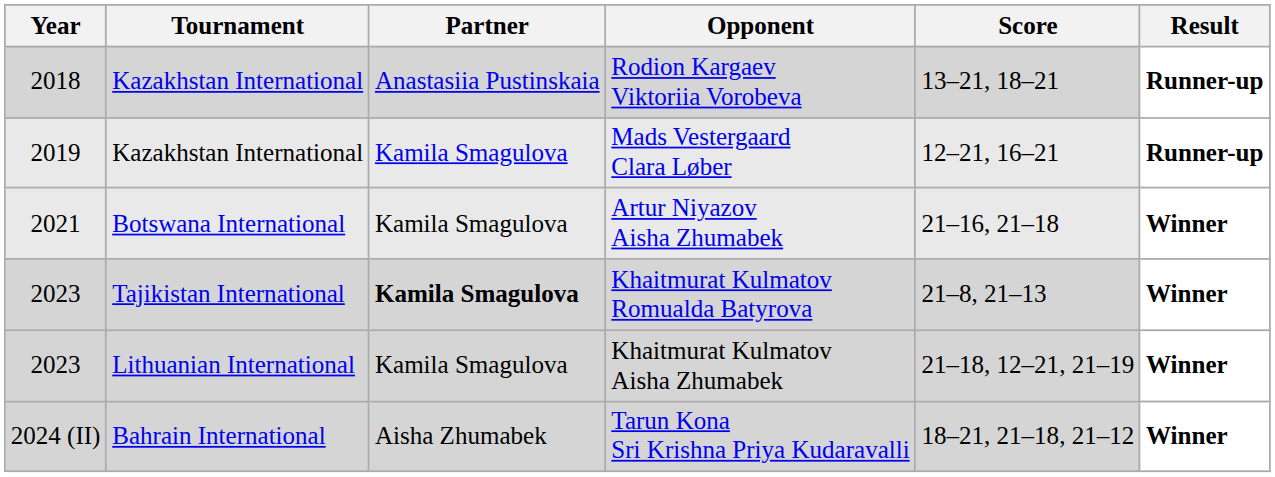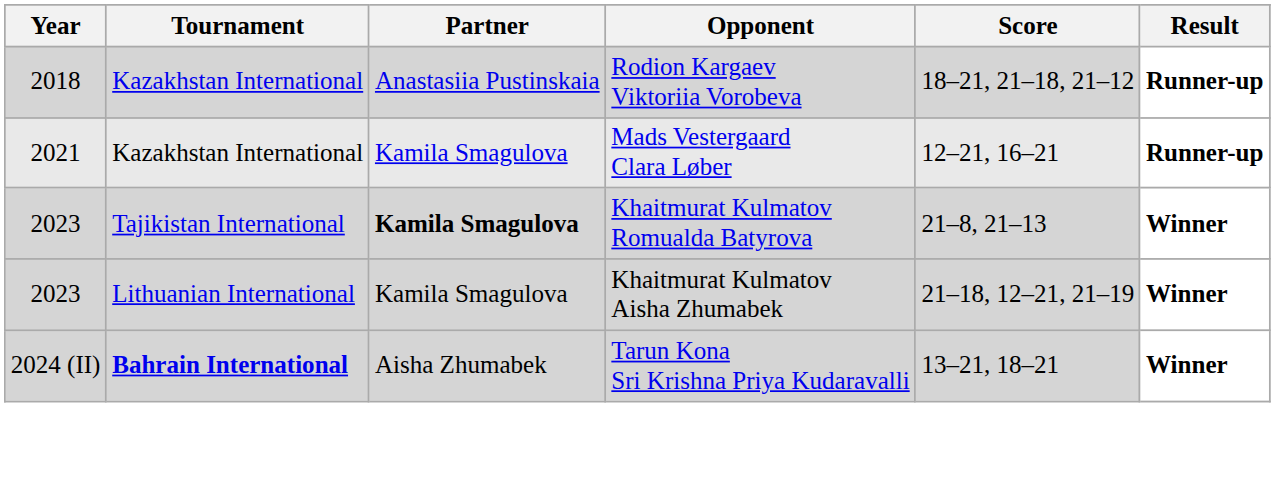 <table class="sortable wikitable" style="font-size: 90%;">
 <tr>
 <th>Year</th>
 <th>Tournament</th>
 <th>Partner</th>
 <th>Opponent</th>
 <th>Score</th>
 <th>Result</th>
 </tr>
 <tr style="background:#D5D5D5">
 <td align="center">2018</td>
 <td align="left"><a href='#'>Kazakhstan International</a></td>
 <td align="left"> <a href='#'>Anastasiia Pustinskaia</a></td>
 <td align="left"> <a href='#'>Rodion Kargaev</a><br> <a href='#'>Viktoriia Vorobeva</a></td>
-<td align="left">13–21, 18–21</td>
+<td align="left">18–21, 21–18, 21–12</td>
 <td style="text-align:left; background:white"> <strong>Runner-up</strong></td>
 </tr>
 <tr style="background:#E9E9E9">
-<td align="center">2019</td>
+<td align="center">2021</td>
 <td align="left">Kazakhstan International</td>
 <td align="left"> <a href='#'>Kamila Smagulova</a></td>
 <td align="left"> <a href='#'>Mads Vestergaard</a><br> <a href='#'>Clara Løber</a></td>
 <td align="left">12–21, 16–21</td>
 <td style="text-align:left; background:white"> <strong>Runner-up</strong></td>
-</tr>
-<tr style="background:#E9E9E9">
-<td align="center">2021</td>
-<td align="left"><a href='#'>Botswana International</a></td>
-<td align="left"> Kamila Smagulova</td>
-<td align="left"> <a href='#'>Artur Niyazov</a><br> <a href='#'>Aisha Zhumabek</a></td>
-<td align="left">21–16, 21–18</td>
-<td style="text-align:left; background:white"> <strong>Winner</strong></td>
 </tr>
 <tr style="background:#D5D5D5">
 <td align="center">2023</td>
 <td align="left"><a href='#'>Tajikistan International</a></td>
 <td align="left"><strong> Kamila Smagulova</strong></td>
 <td align="left"> <a href='#'>Khaitmurat Kulmatov</a><br> <a href='#'>Romualda Batyrova</a></td>
 <td align="left">21–8, 21–13</td>
 <td style="text-align:left; background:white"> <strong>Winner</strong></td>
 </tr>
 <tr style="background:#D5D5D5">
 <td align="center">2023</td>
 <td align="left"><a href='#'>Lithuanian International</a></td>
 <td align="left"> Kamila Smagulova</td>
 <td align="left"> Khaitmurat Kulmatov<br> Aisha Zhumabek</td>
 <td align="left">21–18, 12–21, 21–19</td>
 <td style="text-align:left; background:white"> <strong>Winner</strong></td>
 </tr>
 <tr style="background:#D5D5D5">
 <td align="center">2024 (II)</td>
-<td align="left"><a href='#'>Bahrain International</a></td>
+<td align="left"><strong><a href='#'>Bahrain International</a></strong></td>
 <td align="left"> Aisha Zhumabek</td>
 <td align="left"> <a href='#'>Tarun Kona</a><br> <a href='#'>Sri Krishna Priya Kudaravalli</a></td>
-<td align="left">18–21, 21–18, 21–12</td>
+<td align="left">13–21, 18–21</td>
 <td style="text-align:left; background:white"> <strong>Winner</strong></td>
 </tr>
 </table>
